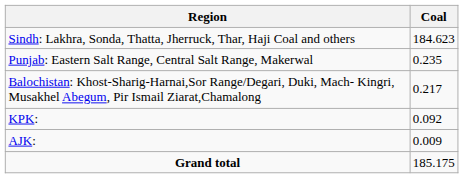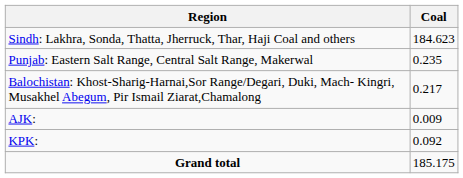 <table class="wikitable" style="font-size:88%; width:35em; float:right; margin-left:1em">
 <tr>
 <th>Region</th>
 <th>Coal<br></th>
 </tr>
 <tr>
 <td align="left"><a href='#'>Sindh</a>: Lakhra, Sonda, Thatta, Jherruck, Thar, Haji Coal and others</td>
 <td>184.623</td>
 </tr>
 <tr>
 <td align="left"><a href='#'>Punjab</a>: Eastern Salt Range, Central Salt Range, Makerwal</td>
 <td>0.235</td>
 </tr>
 <tr>
 <td align="left"><a href='#'>Balochistan</a>: Khost-Sharig-Harnai,Sor Range/Degari, Duki, Mach- Kingri, Musakhel <a href='#'>Abegum</a>, Pir Ismail Ziarat,Chamalong</td>
 <td>0.217</td>
 </tr>
 <tr>
+<td align="left"><a href='#'>AJK</a>:</td>
+<td>0.009</td>
+</tr>
+<tr>
 <td align="left"><a href='#'>KPK</a>:</td>
 <td>0.092</td>
-</tr>
-<tr>
-<td align="left"><a href='#'>AJK</a>:</td>
-<td>0.009</td>
 </tr>
 <tr>
 <td align="center"><strong>Grand total</strong></td>
 <td>185.175</td>
 </tr>
 </table>
